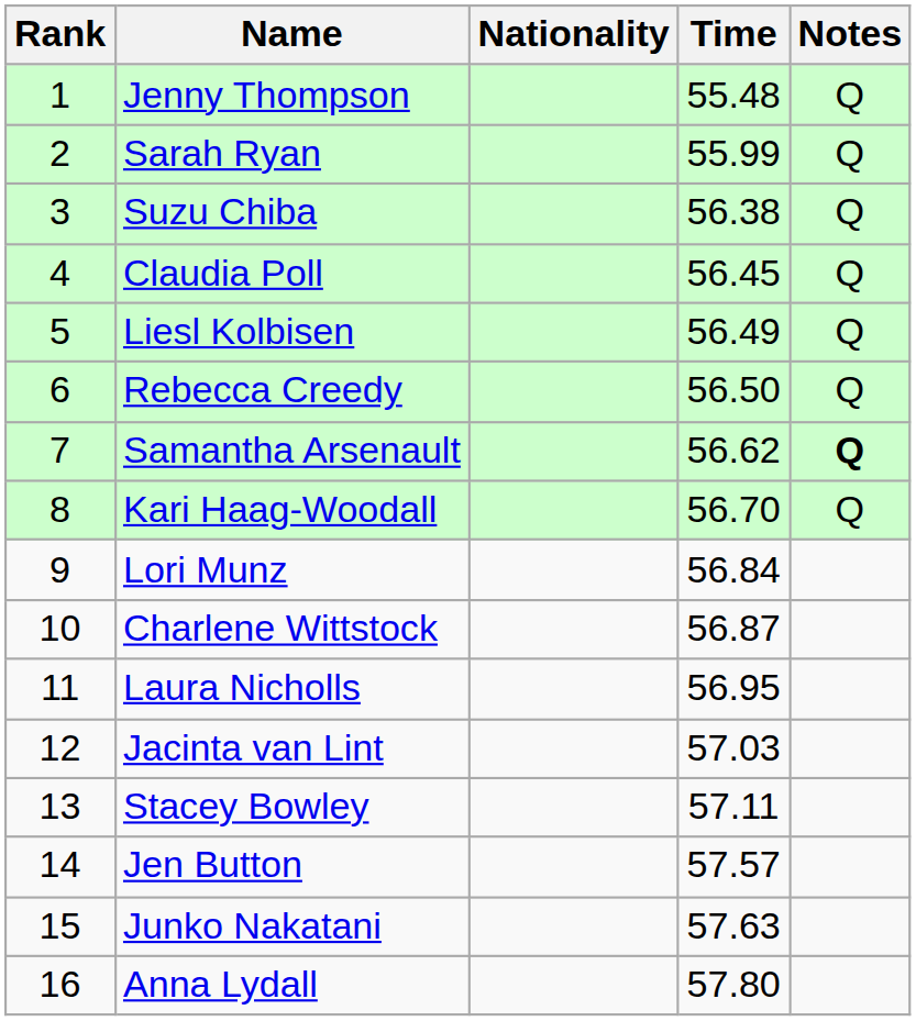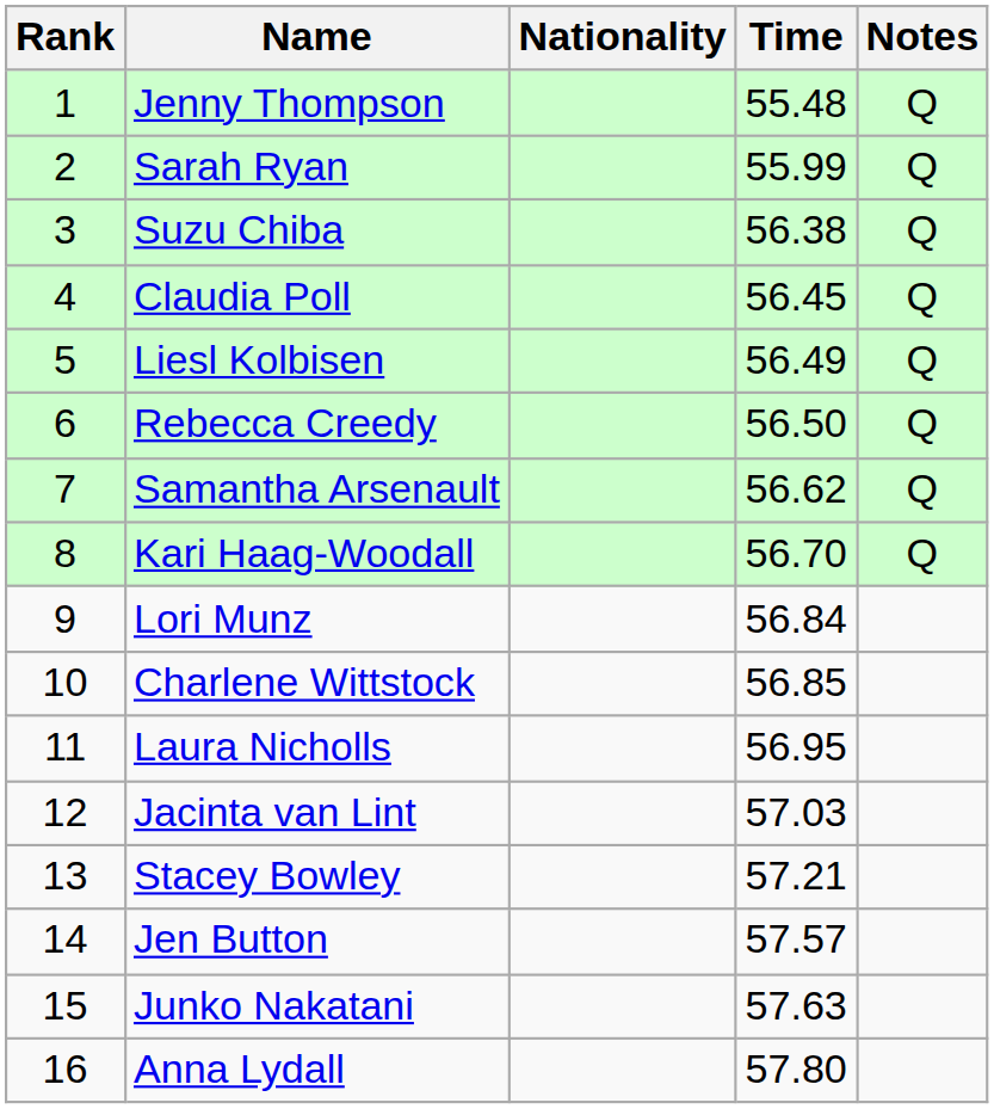 <table class="wikitable sortable" style="text-align:center">
 <tr>
 <th>Rank</th>
 <th>Name</th>
 <th>Nationality</th>
 <th>Time</th>
 <th>Notes</th>
 </tr>
 <tr bgcolor=ccffcc>
 <td>1</td>
 <td align=left><a href='#'>Jenny Thompson</a></td>
 <td align=left></td>
 <td>55.48</td>
 <td>Q</td>
 </tr>
 <tr bgcolor=ccffcc>
 <td>2</td>
 <td align=left><a href='#'>Sarah Ryan</a></td>
 <td align=left></td>
 <td>55.99</td>
 <td>Q</td>
 </tr>
 <tr bgcolor=ccffcc>
 <td>3</td>
 <td align=left><a href='#'>Suzu Chiba</a></td>
 <td align=left></td>
 <td>56.38</td>
 <td>Q</td>
 </tr>
 <tr bgcolor=ccffcc>
 <td>4</td>
 <td align=left><a href='#'>Claudia Poll</a></td>
 <td align=left></td>
 <td>56.45</td>
 <td>Q</td>
 </tr>
 <tr bgcolor=ccffcc>
 <td>5</td>
 <td align=left><a href='#'>Liesl Kolbisen</a></td>
 <td align=left></td>
 <td>56.49</td>
 <td>Q</td>
 </tr>
 <tr bgcolor=ccffcc>
 <td>6</td>
 <td align=left><a href='#'>Rebecca Creedy</a></td>
 <td align=left></td>
 <td>56.50</td>
 <td>Q</td>
 </tr>
 <tr bgcolor=ccffcc>
 <td>7</td>
 <td align=left><a href='#'>Samantha Arsenault</a></td>
 <td align=left></td>
 <td>56.62</td>
-<td><strong>Q</strong></td>
+<td>Q</td>
 </tr>
 <tr bgcolor=ccffcc>
 <td>8</td>
 <td align=left><a href='#'>Kari Haag-Woodall</a></td>
 <td align=left></td>
 <td>56.70</td>
 <td>Q</td>
 </tr>
 <tr>
 <td>9</td>
 <td align=left><a href='#'>Lori Munz</a></td>
 <td align=left></td>
 <td>56.84</td>
 <td></td>
 </tr>
 <tr>
 <td>10</td>
 <td align=left><a href='#'>Charlene Wittstock</a></td>
 <td align=left></td>
-<td>56.87</td>
+<td>56.85</td>
 <td></td>
 </tr>
 <tr>
 <td>11</td>
 <td align=left><a href='#'>Laura Nicholls</a></td>
 <td align=left></td>
 <td>56.95</td>
 <td></td>
 </tr>
 <tr>
 <td>12</td>
 <td align=left><a href='#'>Jacinta van Lint</a></td>
 <td align=left></td>
 <td>57.03</td>
 <td></td>
 </tr>
 <tr>
 <td>13</td>
 <td align=left><a href='#'>Stacey Bowley</a></td>
 <td align=left></td>
-<td>57.11</td>
+<td>57.21</td>
 <td></td>
 </tr>
 <tr>
 <td>14</td>
 <td align=left><a href='#'>Jen Button</a></td>
 <td align=left></td>
 <td>57.57</td>
 <td></td>
 </tr>
 <tr>
 <td>15</td>
 <td align=left><a href='#'>Junko Nakatani</a></td>
 <td align=left></td>
 <td>57.63</td>
 <td></td>
 </tr>
 <tr>
 <td>16</td>
 <td align=left><a href='#'>Anna Lydall</a></td>
 <td align=left></td>
 <td>57.80</td>
 <td></td>
 </tr>
 </table>
